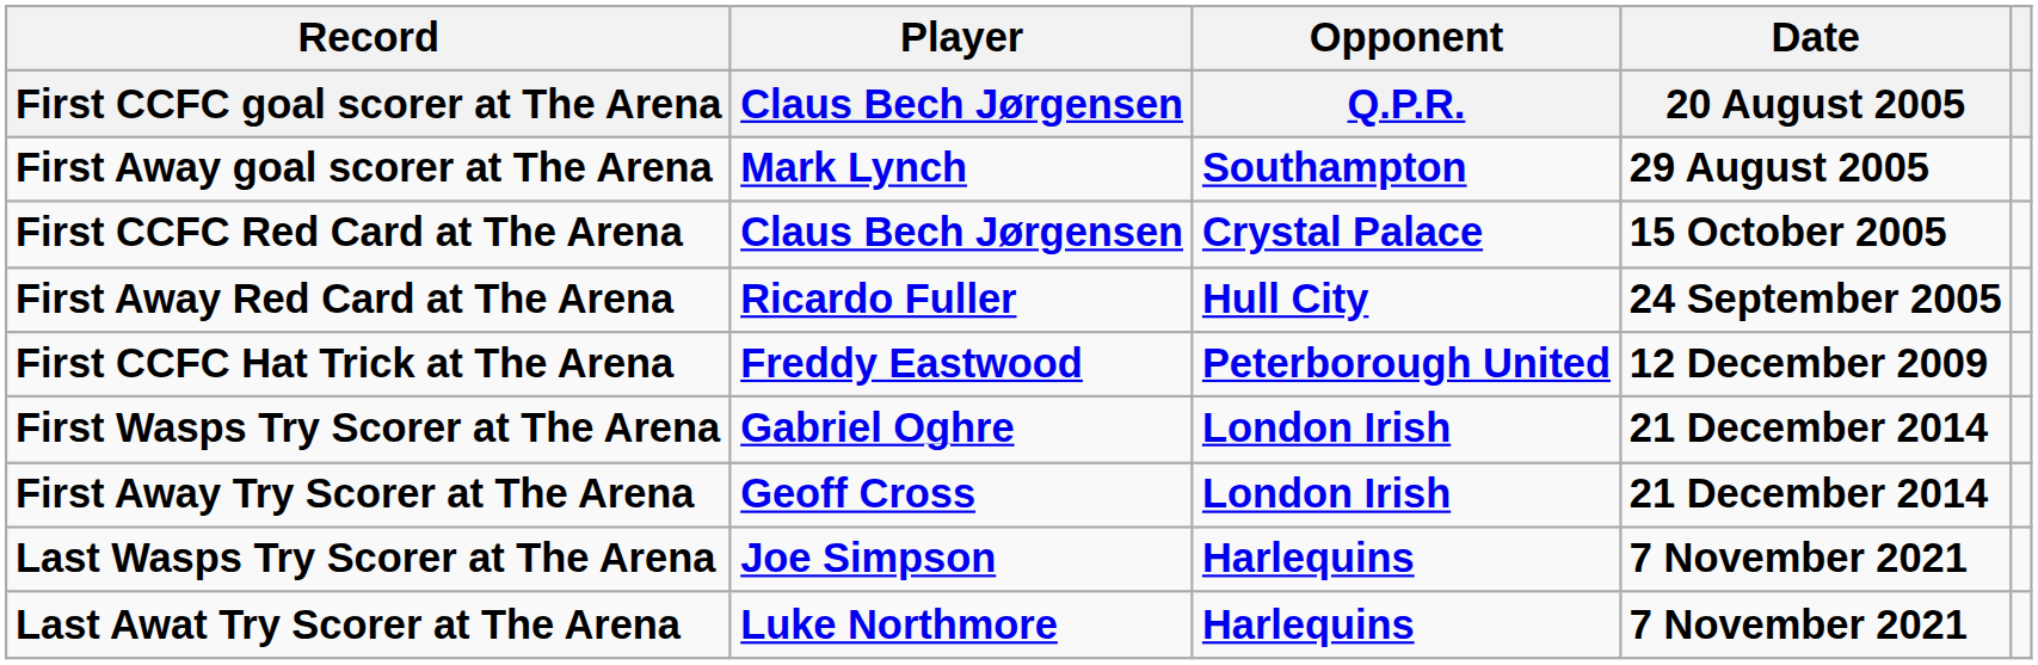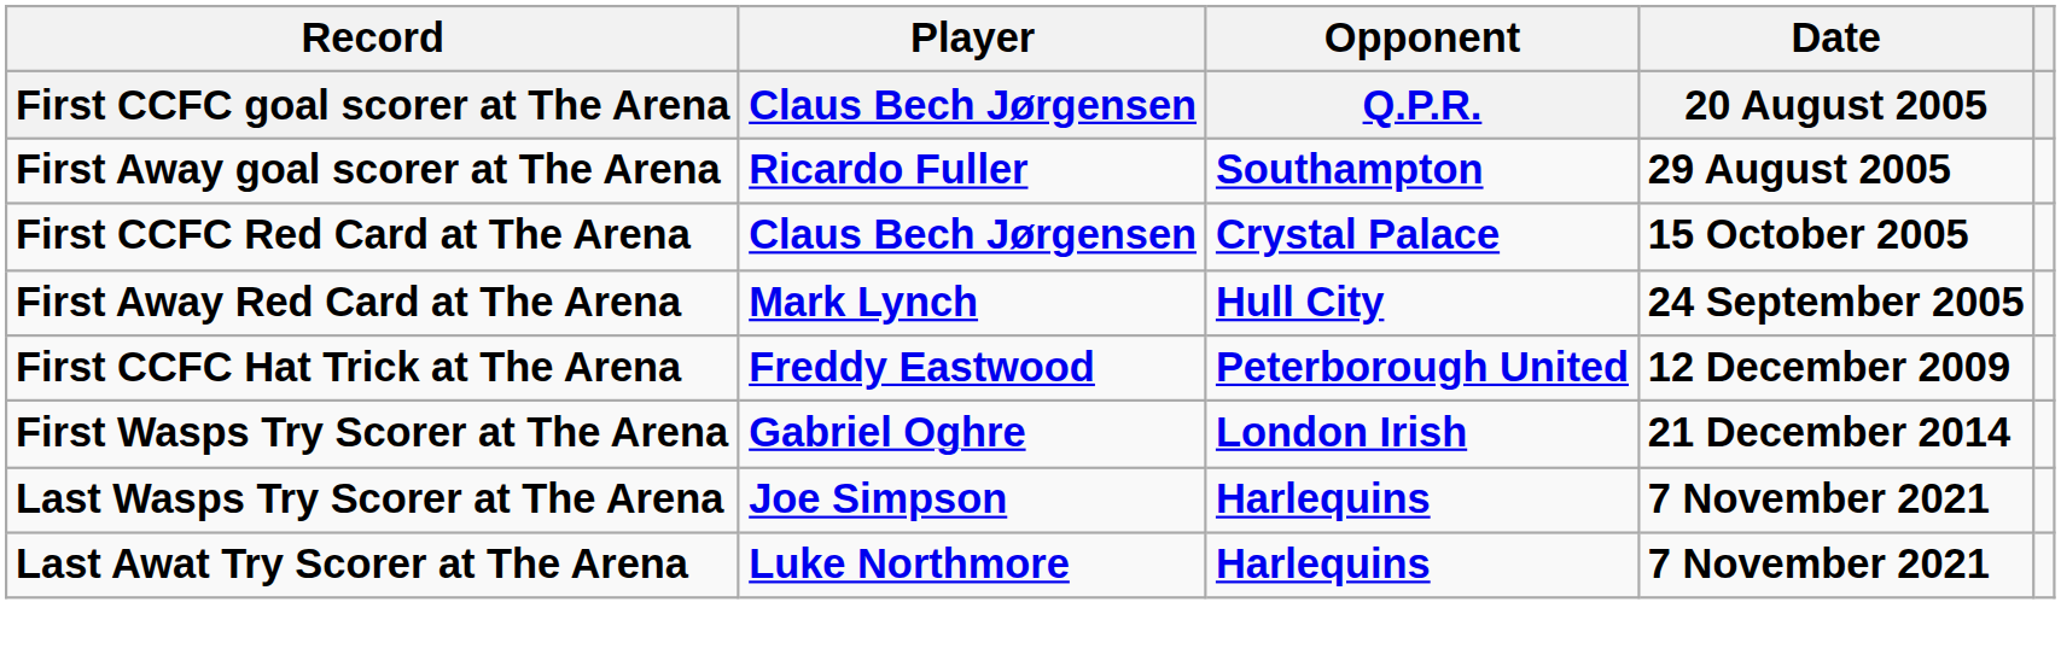 <table class="wikitable">
 <tr>
 <th>Record</th>
 <th>Player</th>
 <th>Opponent</th>
 <th>Date</th>
 <th></th>
 </tr>
 <tr>
 <th>First CCFC goal scorer at The Arena</th>
 <th><a href='#'>Claus Bech Jørgensen</a> </th>
 <th><a href='#'>Q.P.R.</a></th>
 <th>20 August 2005</th>
 <th></th>
 </tr>
 <tr>
 <td><strong>First Away goal scorer at The Arena</strong></td>
-<td><a href='#'><strong>Mark Lynch</strong></a> </td>
+<td><a href='#'><strong>Ricardo Fuller</strong></a> </td>
 <td><a href='#'><strong>Southampton</strong></a></td>
 <td><strong>29 August 2005</strong></td>
 <td></td>
 </tr>
 <tr>
 <td><strong>First CCFC Red Card at The Arena</strong></td>
 <td><a href='#'><strong>Claus Bech Jørgensen</strong></a> </td>
 <td><a href='#'><strong>Crystal Palace</strong></a></td>
 <td><strong>15 October 2005</strong></td>
 <td></td>
 </tr>
 <tr>
 <td><strong>First Away Red Card at The Arena</strong></td>
-<td><a href='#'><strong>Ricardo Fuller</strong></a> </td>
+<td><a href='#'><strong>Mark Lynch</strong></a> </td>
 <td><a href='#'><strong>Hull City</strong></a></td>
 <td><strong>24 September 2005</strong></td>
 <td></td>
 </tr>
 <tr>
 <td><strong>First CCFC Hat Trick at The Arena</strong></td>
 <td><a href='#'><strong>Freddy Eastwood</strong></a> </td>
 <td><a href='#'><strong>Peterborough United</strong></a></td>
 <td><strong>12 December 2009</strong></td>
 <td></td>
 </tr>
 <tr>
 <td><strong>First Wasps Try Scorer at The Arena</strong></td>
 <td><strong><a href='#'>Gabriel Oghre</a></strong> </td>
 <td><strong><a href='#'>London Irish</a></strong></td>
 <td><strong>21 December 2014</strong></td>
 <td></td>
 </tr>
 <tr>
-<td><strong>First Away Try Scorer at The Arena</strong></td>
-<td><strong><a href='#'>Geoff Cross</a></strong> </td>
-<td><strong><a href='#'>London Irish</a></strong></td>
-<td><strong>21 December 2014</strong></td>
-<td></td>
-</tr>
-<tr>
 <td><strong>Last Wasps Try Scorer at The Arena</strong></td>
 <td><a href='#'><strong>Joe Simpson</strong></a> </td>
 <td><strong><a href='#'>Harlequins</a></strong></td>
 <td><strong>7 November 2021</strong></td>
 <td></td>
 </tr>
 <tr>
 <td><strong>Last Awat Try Scorer at The Arena</strong></td>
 <td><strong><a href='#'>Luke Northmore</a> </strong></td>
 <td><a href='#'><strong>Harlequins</strong></a></td>
 <td><strong>7 November 2021</strong></td>
 <td></td>
 </tr>
 </table>
